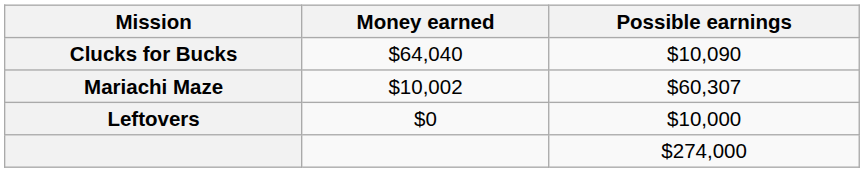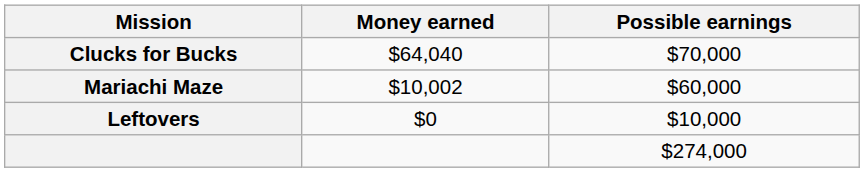 <table class="wikitable plainrowheaders floatright" style="font-size: 95%; margin: 10px; text-align: center;" align="right" width="40%">
 <tr>
 <th scope="col">Mission</th>
 <th scope="col">Money earned</th>
 <th scope="col">Possible earnings</th>
 </tr>
 <tr>
 <th scope="row">Clucks for Bucks</th>
 <td>$64,040</td>
-<td>$10,090</td>
+<td>$70,000</td>
 </tr>
 <tr>
 <th scope="row">Mariachi Maze</th>
 <td>$10,002</td>
-<td>$60,307</td>
+<td>$60,000</td>
 </tr>
 <tr>
 <th scope="row">Leftovers</th>
 <td>$0</td>
 <td>$10,000</td>
 </tr>
 <tr>
 <th scope="row"><strong></strong></th>
 <td><strong></strong></td>
 <td>$274,000</td>
 </tr>
 </table>
